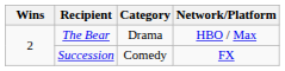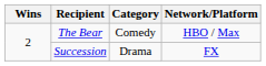 <table class="wikitable" rowspan="2" style="text-align:center;" background: #f6e39c;>
 <tr>
 <th scope="col" style="width:55px;">Wins</th>
 <th scope="col" style="text-align:center;">Recipient</th>
 <th scope="col" style="text-align:center;">Category</th>
 <th scope="col" style="text-align:center;">Network/Platform</th>
 </tr>
 <tr>
 <td style="text-align: center;" rowspan="2">2</td>
 <td><em><a href='#'>The Bear</a></em></td>
-<td>Drama</td>
+<td>Comedy</td>
 <td><a href='#'>HBO</a> / <a href='#'>Max</a></td>
 </tr>
 <tr>
 <td><em><a href='#'>Succession</a></em></td>
-<td>Comedy</td>
+<td>Drama</td>
 <td><a href='#'>FX</a></td>
 </tr>
 </table>
